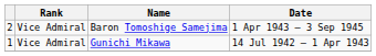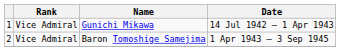 <table class=wikitable>
 <tr>
 <th></th>
 <th>Rank</th>
 <th>Name</th>
 <th>Date</th>
 </tr>
 <tr>
+<td>1</td>
+<td>Vice Admiral</td>
+<td><a href='#'>Gunichi Mikawa</a></td>
+<td>14 Jul 1942 – 1 Apr 1943</td>
+</tr>
+<tr>
 <td>2</td>
 <td>Vice Admiral</td>
 <td>Baron <a href='#'>Tomoshige Samejima</a></td>
 <td>1 Apr 1943 – 3 Sep 1945</td>
 </tr>
 <tr>
-<td>1</td>
-<td>Vice Admiral</td>
-<td><a href='#'>Gunichi Mikawa</a></td>
-<td>14 Jul 1942 – 1 Apr 1943</td>
-</tr>
-<tr>
 </tr>
 </table>
